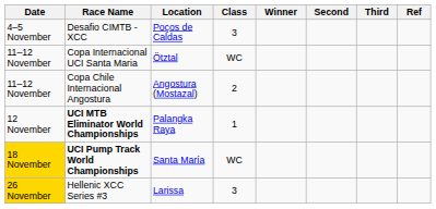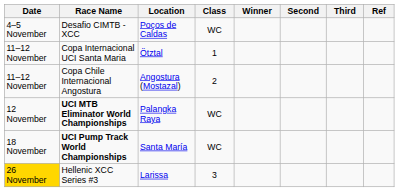 <table class="wikitable sortable" style="font-size:85%;">
 <tr>
 <th style="width:190px;">Date</th>
 <th style="width:210px;">Race Name</th>
 <th style="width:210px;">Location</th>
 <th style="width:170px;">Class</th>
 <th width=200px>Winner</th>
 <th style="width:170px;">Second</th>
 <th style="width:170px;">Third</th>
 <th style="width:170px;">Ref</th>
 </tr>
 <tr>
 <td>4–5 November</td>
 <td>Desafio CIMTB - XCC</td>
 <td> <a href='#'>Poços de Caldas</a></td>
-<td align=center>3</td>
+<td align=center>WC</td>
 <td></td>
 <td></td>
 <td></td>
 <td align=center></td>
 </tr>
 <tr>
 <td>11–12 November</td>
 <td>Copa Internacional UCI Santa Maria</td>
 <td> <a href='#'>Ötztal</a></td>
-<td align=center>WC</td>
+<td align=center>1</td>
 <td></td>
 <td></td>
 <td></td>
 <td align=center></td>
 </tr>
 <tr>
 <td>11–12 November</td>
 <td>Copa Chile Internacional Angostura</td>
 <td> <a href='#'>Angostura</a><br>(<a href='#'>Mostazal</a>)</td>
 <td align=center>2</td>
 <td></td>
 <td></td>
 <td></td>
 <td align=center></td>
 </tr>
 <tr>
 <td>12 November</td>
 <td><strong>UCI MTB Eliminator World Championships</strong></td>
 <td> <a href='#'>Palangka Raya</a></td>
-<td align=center>1</td>
+<td align=center>WC</td>
 <td></td>
 <td></td>
 <td></td>
 <td align=center></td>
 </tr>
 <tr>
-<td style="background: gold;">18 November</td>
+<td>18 November</td>
 <td><strong>UCI Pump Track World Championships</strong></td>
 <td> <a href='#'>Santa María</a></td>
 <td align=center>WC</td>
 <td></td>
 <td></td>
 <td></td>
 <td align=center></td>
 </tr>
 <tr>
 <td style="background: gold;">26 November</td>
 <td>Hellenic XCC Series #3</td>
 <td> <a href='#'>Larissa</a></td>
 <td align=center>3</td>
 <td></td>
 <td></td>
 <td></td>
 <td align=center></td>
 </tr>
 </table>
